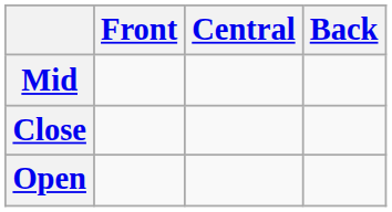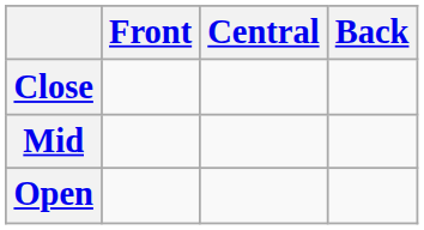 <table class="wikitable">
 <tr>
 <th></th>
 <th><a href='#'>Front</a></th>
 <th><a href='#'>Central</a></th>
 <th><a href='#'>Back</a></th>
 </tr>
 <tr align="center">
-<th><a href='#'>Mid</a></th>
-<td></td>
+<th><a href='#'>Close</a></th>
+<td> </td>
 <td></td>
 <td></td>
 </tr>
 <tr align="center">
-<th><a href='#'>Close</a></th>
-<td> </td>
+<th><a href='#'>Mid</a></th>
+<td></td>
 <td></td>
 <td></td>
 </tr>
 <tr align="center">
 <th><a href='#'>Open</a></th>
 <td></td>
 <td> </td>
 <td></td>
 </tr>
 </table>
